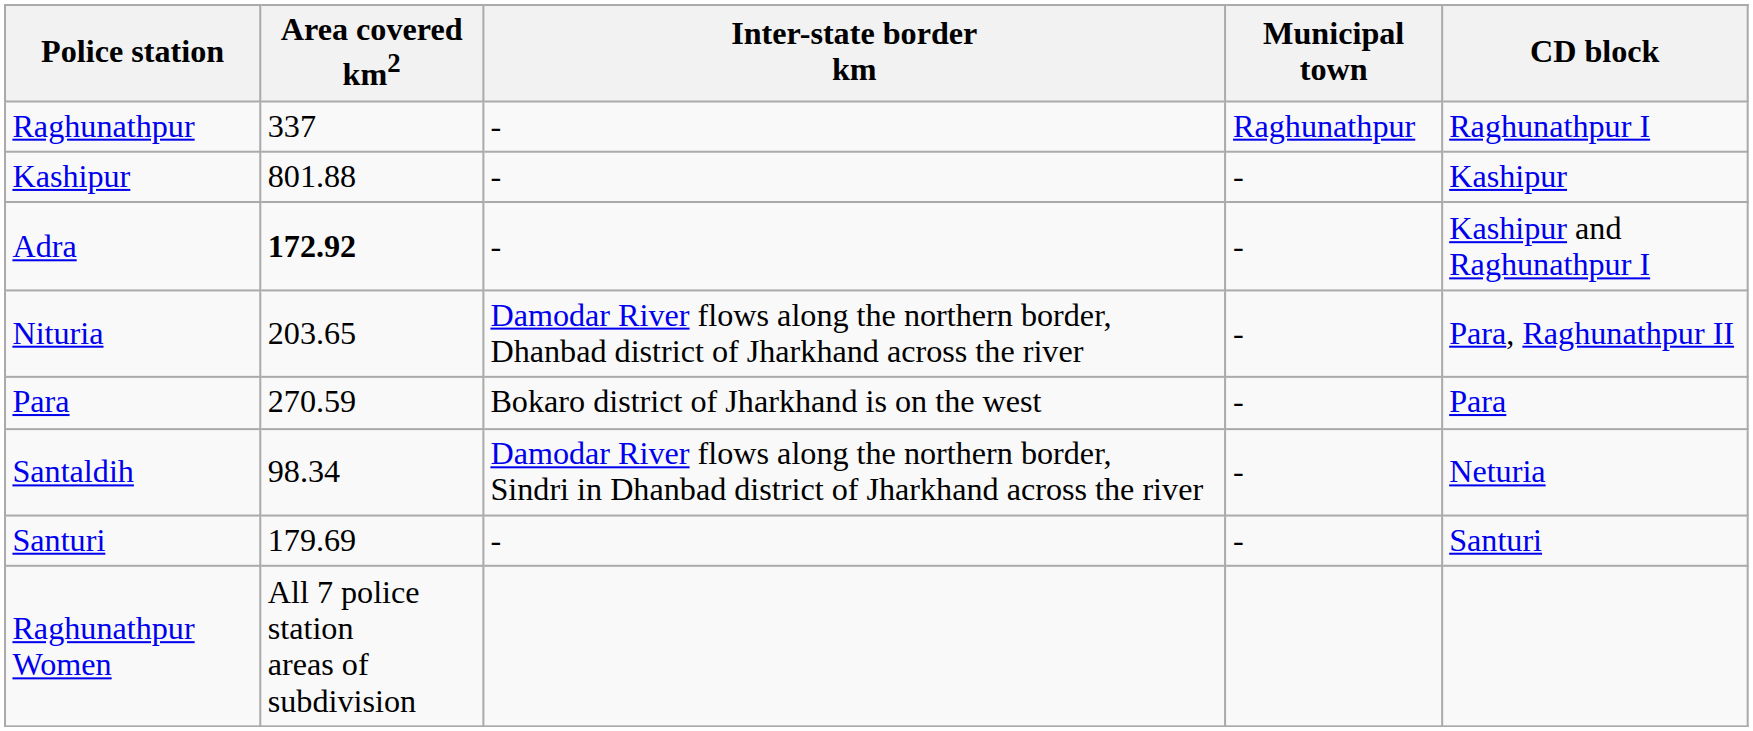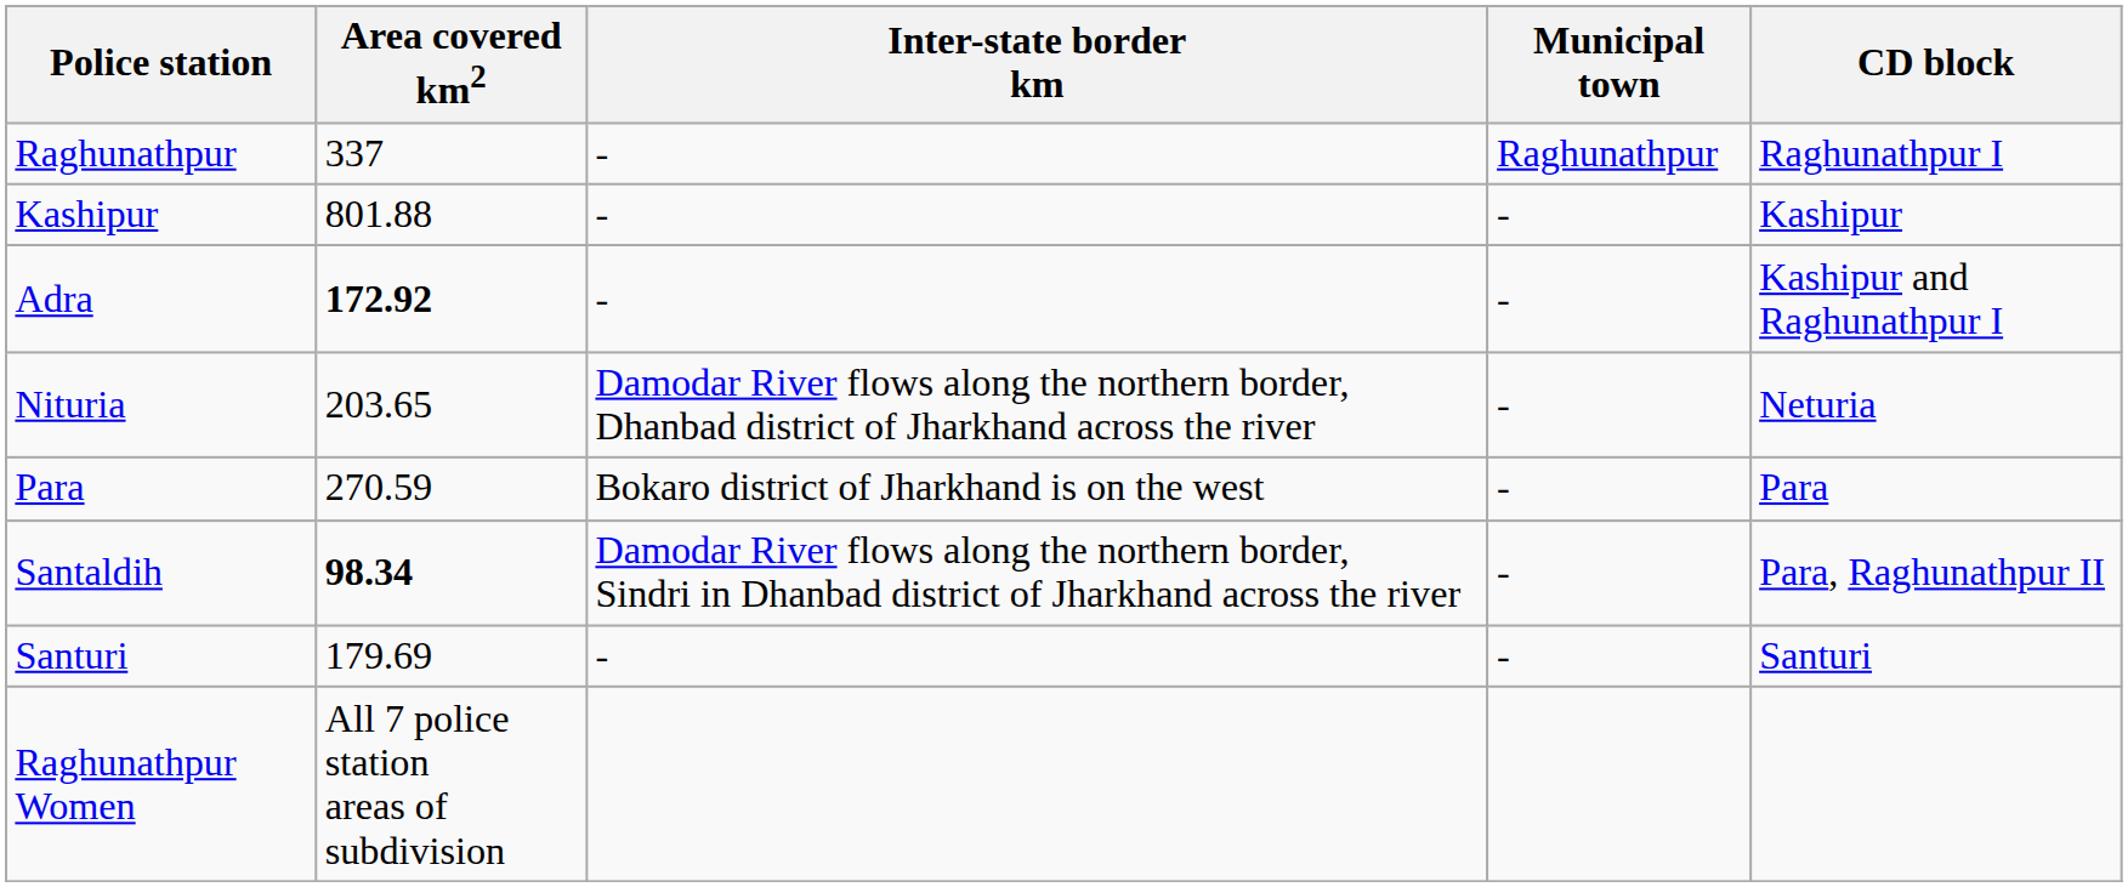 <table class="wikitable sortable">
 <tr>
 <th>Police station</th>
 <th>Area covered<br>km<sup>2</sup></th>
 <th>Inter-state border<br>km</th>
 <th>Municipal town</th>
 <th>CD block</th>
 </tr>
 <tr>
 <td><a href='#'>Raghunathpur</a></td>
 <td>337</td>
 <td>-</td>
 <td><a href='#'>Raghunathpur</a></td>
 <td><a href='#'>Raghunathpur I</a></td>
 </tr>
 <tr>
 <td><a href='#'>Kashipur</a></td>
 <td>801.88</td>
 <td>-</td>
 <td>-</td>
 <td><a href='#'>Kashipur</a></td>
 </tr>
 <tr>
 <td><a href='#'>Adra</a></td>
 <td><strong>172.92</strong></td>
 <td>-</td>
 <td>-</td>
 <td><a href='#'>Kashipur</a> and <a href='#'>Raghunathpur I</a></td>
 </tr>
 <tr>
 <td><a href='#'>Nituria</a></td>
 <td>203.65</td>
 <td><a href='#'>Damodar River</a> flows along the northern border, Dhanbad district of Jharkhand across the river</td>
 <td>-</td>
-<td><a href='#'>Para</a>, <a href='#'>Raghunathpur II</a></td>
+<td><a href='#'>Neturia</a></td>
 </tr>
 <tr>
 <td><a href='#'>Para</a></td>
 <td>270.59</td>
 <td>Bokaro district of Jharkhand is on the west</td>
 <td>-</td>
 <td><a href='#'>Para</a></td>
 </tr>
 <tr>
 <td><a href='#'>Santaldih</a></td>
-<td>98.34</td>
+<td><strong>98.34</strong></td>
 <td><a href='#'>Damodar River</a> flows along the northern border,<br>Sindri in Dhanbad district of Jharkhand across the river</td>
 <td>-</td>
-<td><a href='#'>Neturia</a></td>
+<td><a href='#'>Para</a>, <a href='#'>Raghunathpur II</a></td>
 </tr>
 <tr>
 <td><a href='#'>Santuri</a></td>
 <td>179.69</td>
 <td>-</td>
 <td>-</td>
 <td><a href='#'>Santuri</a></td>
 </tr>
 <tr>
 <td><a href='#'>Raghunathpur Women</a></td>
 <td>All 7 police station<br> areas of subdivision</td>
 <td></td>
 <td></td>
 <td></td>
 </tr>
 <tr>
 </tr>
 </table>
